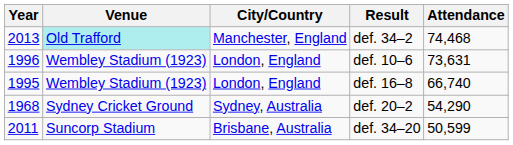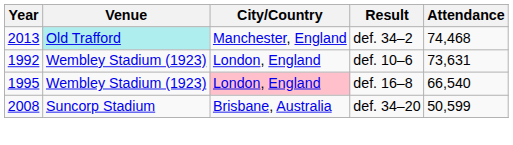 <table class="wikitable">
 <tr>
 <th>Year</th>
 <th>Venue</th>
 <th>City/Country</th>
 <th>Result</th>
 <th>Attendance</th>
 </tr>
 <tr>
 <td><a href='#'>2013</a></td>
 <td style="background: paleturquoise;"><a href='#'>Old Trafford</a></td>
 <td><a href='#'>Manchester</a>, <a href='#'>England</a></td>
 <td> def.  34–2</td>
 <td>74,468</td>
 </tr>
 <tr>
-<td><a href='#'>1996</a></td>
+<td><a href='#'>1992</a></td>
 <td><a href='#'>Wembley Stadium (1923)</a></td>
 <td><a href='#'>London</a>, <a href='#'>England</a></td>
 <td> def.  10–6</td>
 <td>73,631</td>
 </tr>
 <tr>
 <td><a href='#'>1995</a></td>
 <td><a href='#'>Wembley Stadium (1923)</a></td>
-<td><a href='#'>London</a>, <a href='#'>England</a></td>
+<td style="background: pink;"><a href='#'>London</a>, <a href='#'>England</a></td>
 <td> def.  16–8</td>
-<td>66,740</td>
+<td>66,540</td>
 </tr>
 <tr>
-<td><a href='#'>1968</a></td>
-<td><a href='#'>Sydney Cricket Ground</a></td>
-<td><a href='#'>Sydney</a>, <a href='#'>Australia</a></td>
-<td> def.  20–2</td>
-<td>54,290</td>
-</tr>
-<tr>
-<td><a href='#'>2011</a></td>
+<td><a href='#'>2008</a></td>
 <td><a href='#'>Suncorp Stadium</a></td>
 <td><a href='#'>Brisbane</a>, <a href='#'>Australia</a></td>
 <td> def.  34–20</td>
 <td>50,599</td>
 </tr>
 </table>
